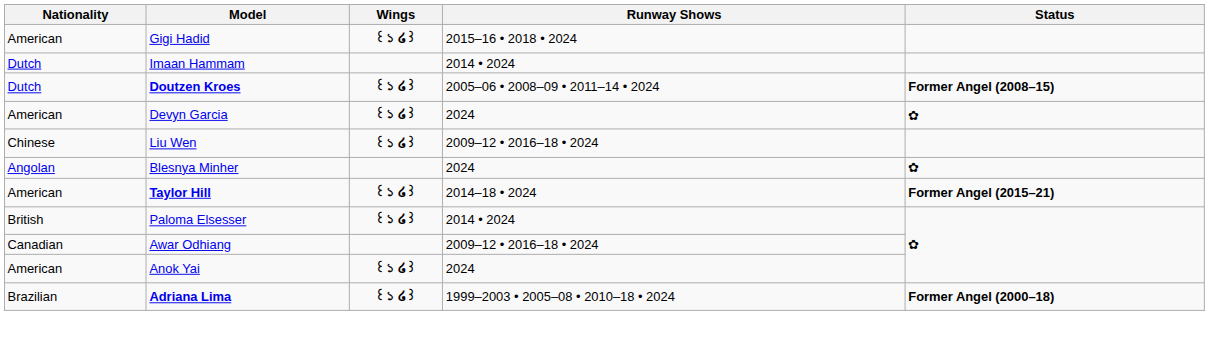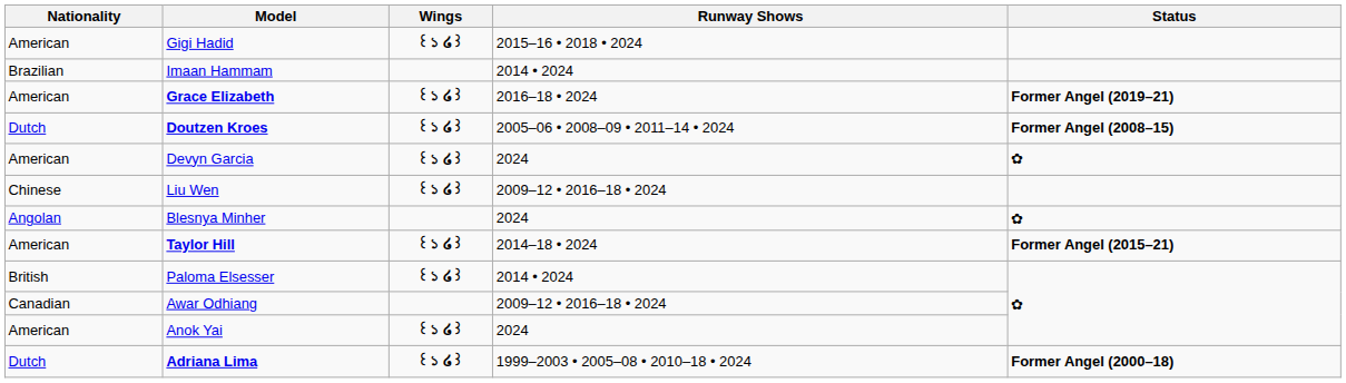 <table class="sortable wikitable"  style="font-size:85%; width:100%;">
 <tr>
 <th>Nationality</th>
 <th>Model</th>
 <th>Wings</th>
 <th>Runway Shows</th>
 <th>Status</th>
 </tr>
 <tr>
 <td> American</td>
 <td><a href='#'>Gigi Hadid</a></td>
 <td align="center"><strong>꒰১ ໒꒱</strong></td>
 <td>2015–16 • 2018 • 2024</td>
 <td><strong></strong></td>
 </tr>
 <tr>
-<td> <a href='#'>Dutch</a></td>
+<td> Brazilian</td>
 <td><a href='#'>Imaan Hammam</a></td>
 <td></td>
 <td>2014 • 2024</td>
 <td><strong></strong></td>
+</tr>
+<tr>
+<td> American</td>
+<td><strong><a href='#'>Grace Elizabeth</a></strong></td>
+<td align="center"><strong>꒰১ ໒꒱</strong></td>
+<td>2016–18 • 2024</td>
+<td><strong>Former  Angel (2019–21)</strong></td>
 </tr>
 <tr>
 <td> <a href='#'>Dutch</a></td>
 <td><strong><a href='#'>Doutzen Kroes</a></strong></td>
 <td align="center"><strong>꒰১ ໒꒱</strong></td>
 <td>2005–06 • 2008–09 • 2011–14 • 2024</td>
 <td><strong>Former  Angel (2008–15)</strong></td>
 </tr>
 <tr>
 <td> American</td>
 <td><a href='#'>Devyn Garcia</a></td>
 <td align="center"><strong>꒰১ ໒꒱</strong></td>
 <td>2024</td>
 <td><strong></strong> ✿</td>
 </tr>
 <tr>
 <td> Chinese</td>
 <td><a href='#'>Liu Wen</a></td>
 <td align="center"><strong>꒰১ ໒꒱</strong></td>
 <td>2009–12 • 2016–18 • 2024</td>
 <td><strong></strong></td>
 </tr>
 <tr>
 <td> <a href='#'>Angolan</a></td>
 <td><a href='#'>Blesnya Minher</a></td>
 <td></td>
 <td>2024</td>
 <td><strong></strong> ✿</td>
 </tr>
 <tr>
 <td> American</td>
 <td><a href='#'><strong>Taylor Hill</strong></a></td>
 <td align="center"><strong>꒰১ ໒꒱</strong></td>
 <td>2014–18 • 2024</td>
 <td><strong>Former  Angel (2015–21)</strong></td>
 </tr>
 <tr>
 <td> British</td>
 <td><a href='#'>Paloma Elsesser</a></td>
 <td align="center"><strong>꒰১ ໒꒱</strong></td>
 <td>2014 • 2024</td>
 <td rowspan="3"><strong></strong> ✿</td>
 </tr>
 <tr>
 <td> Canadian</td>
 <td><a href='#'>Awar Odhiang</a></td>
 <td></td>
 <td>2009–12 • 2016–18 • 2024</td>
 </tr>
 <tr>
 <td> American</td>
 <td><a href='#'>Anok Yai</a></td>
 <td align="center"><strong>꒰১ ໒꒱</strong></td>
 <td>2024</td>
 </tr>
 <tr>
-<td> Brazilian</td>
+<td> <a href='#'>Dutch</a></td>
 <td><strong><a href='#'>Adriana Lima</a></strong></td>
 <td align="center"><strong>꒰১ ໒꒱</strong></td>
 <td>1999–2003 • 2005–08 • 2010–18 • 2024</td>
 <td><strong>Former  Angel (2000–18)</strong></td>
 </tr>
 </table>
